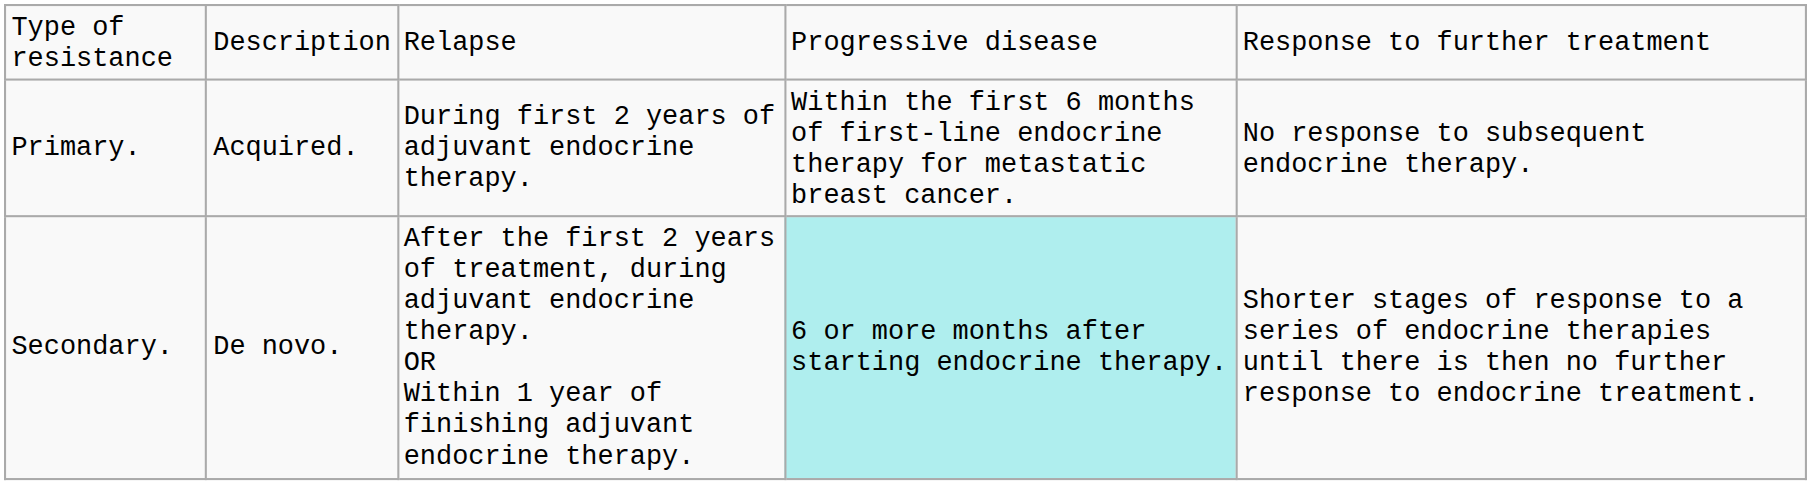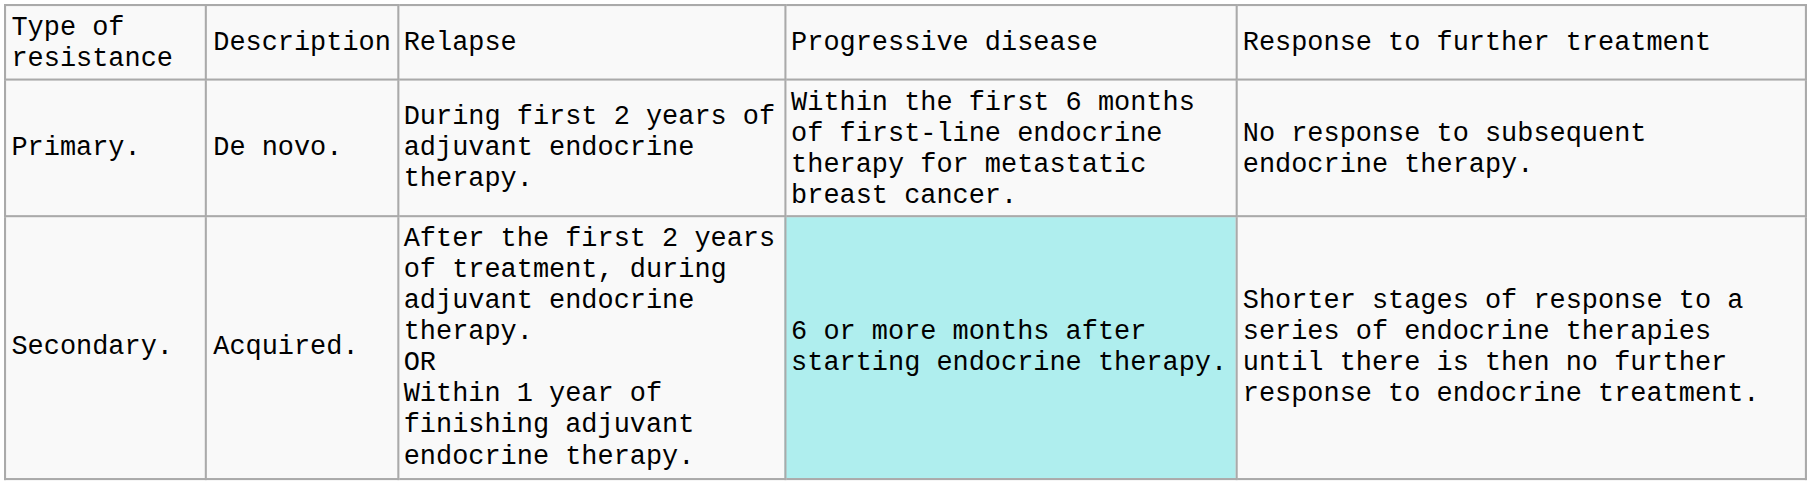 <table class="wikitable">
 <tr>
 <td>Type of resistance</td>
 <td>Description</td>
 <td>Relapse</td>
 <td>Progressive disease</td>
 <td>Response to further treatment</td>
 </tr>
 <tr>
 <td>Primary.</td>
-<td>Acquired.</td>
+<td>De novo.</td>
 <td>During first 2 years of adjuvant endocrine therapy.</td>
 <td>Within the first 6 months of first-line endocrine therapy for metastatic breast cancer.</td>
 <td>No response to subsequent endocrine therapy.</td>
 </tr>
 <tr>
 <td>Secondary.</td>
-<td>De novo.</td>
+<td>Acquired.</td>
 <td>After the first 2 years of treatment, during adjuvant endocrine therapy.<br>OR<br>Within 1 year of finishing adjuvant endocrine therapy.</td>
 <td style="background: paleturquoise;">6 or more months after starting endocrine therapy.</td>
 <td>Shorter stages of response to a series of endocrine therapies until there is then no further response to endocrine treatment.</td>
 </tr>
 </table>
